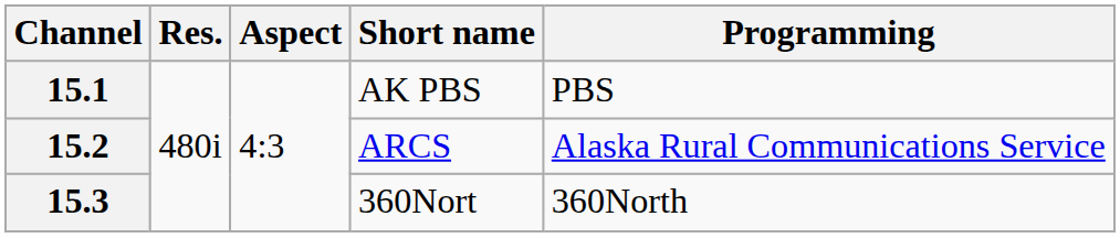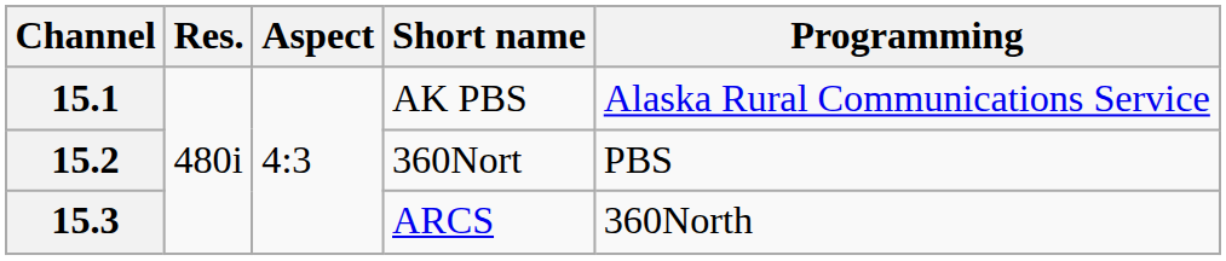 <table class="wikitable">
 <tr>
 <th scope = "col">Channel</th>
 <th scope = "col">Res.</th>
 <th scope = "col">Aspect</th>
 <th scope = "col">Short name</th>
 <th scope = "col">Programming</th>
 </tr>
 <tr>
 <th scope = "row">15.1</th>
 <td rowspan=3>480i</td>
 <td rowspan=3>4:3</td>
 <td>AK PBS</td>
+<td><a href='#'>Alaska Rural Communications Service</a></td>
+</tr>
+<tr>
+<th scope = "row">15.2</th>
+<td>360Nort</td>
 <td>PBS</td>
 </tr>
 <tr>
-<th scope = "row">15.2</th>
+<th scope = "row">15.3</th>
 <td><a href='#'>ARCS</a></td>
-<td><a href='#'>Alaska Rural Communications Service</a></td>
-</tr>
-<tr>
-<th scope = "row">15.3</th>
-<td>360Nort</td>
 <td>360North</td>
 </tr>
 </table>
